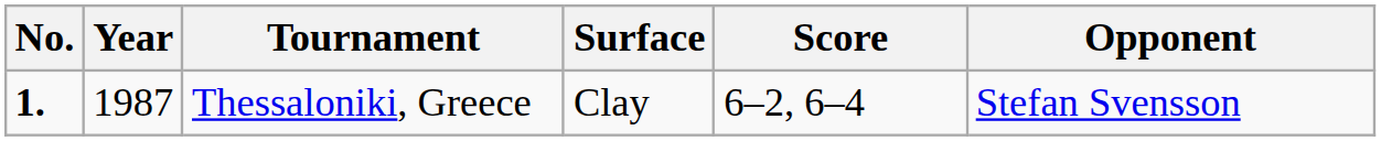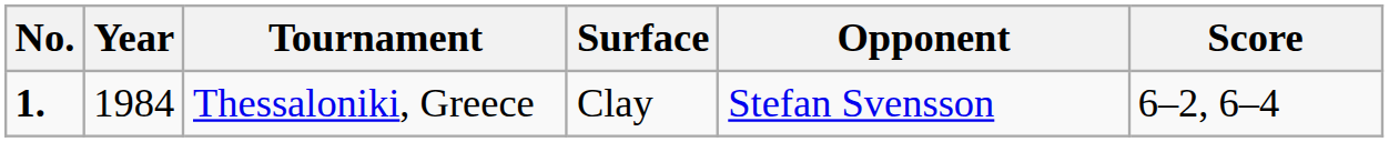 <table class="sortable wikitable" style=font-size:97%>
 <tr>
 <th>No.</th>
 <th style="width:30px">Year</th>
 <th style="width:140px">Tournament</th>
 <th style="width:50px">Surface</th>
+<th style="width:150px">Opponent</th>
 <th style="width:90px" class="unsortable">Score</th>
-<th style="width:150px">Opponent</th>
 </tr>
 <tr>
 <td><strong>1.</strong></td>
-<td>1987</td>
+<td>1984</td>
 <td><a href='#'>Thessaloniki</a>, Greece</td>
 <td>Clay</td>
+<td> <a href='#'>Stefan Svensson</a></td>
 <td>6–2, 6–4</td>
-<td> <a href='#'>Stefan Svensson</a></td>
 </tr>
 </table>
